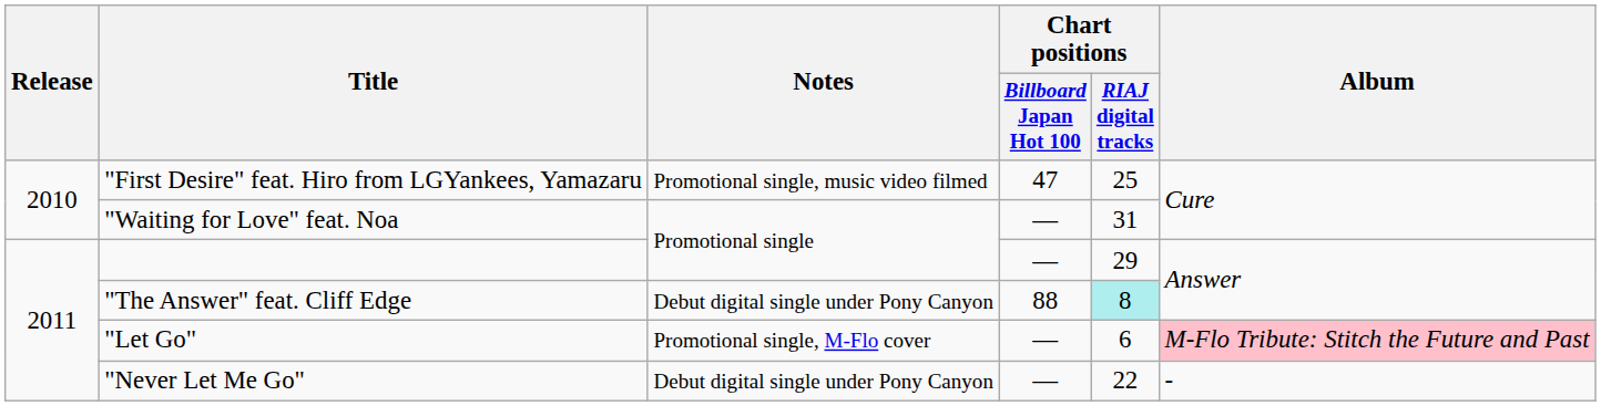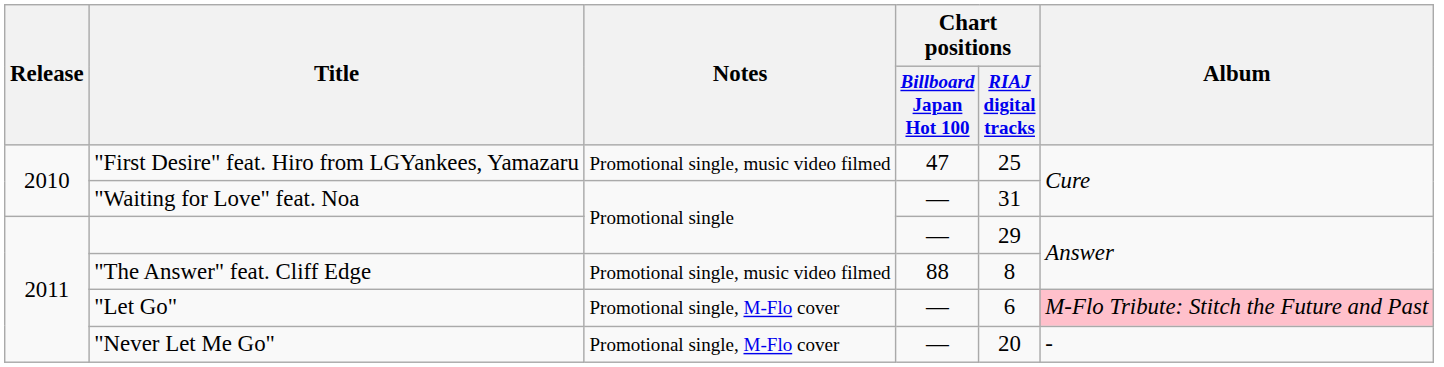 <table class="wikitable" style="text-align:center">
 <tr>
 <th rowspan="2">Release</th>
 <th rowspan="2">Title</th>
 <th rowspan="2">Notes</th>
 <th colspan="2">Chart positions</th>
 <th rowspan="2">Album</th>
 </tr>
 <tr style="font-size:smaller;">
 <th width="35"><em><a href='#'>Billboard</a></em> <a href='#'>Japan Hot 100</a><br></th>
 <th width="35"><em><a href='#'>RIAJ</a></em> <a href='#'>digital tracks</a><br></th>
 </tr>
 <tr>
 <td rowspan="2">2010</td>
 <td align="left">"First Desire" feat. Hiro from LGYankees, Yamazaru</td>
 <td align="left"><small>Promotional single, music video filmed</small></td>
 <td>47</td>
 <td>25</td>
 <td align="left" rowspan="2"><em>Cure</em></td>
 </tr>
 <tr>
 <td align="left">"Waiting for Love" feat. Noa</td>
 <td align="left" rowspan="2"><small>Promotional single</small></td>
 <td>—</td>
 <td>31</td>
 </tr>
 <tr>
 <td rowspan="4">2011</td>
 <td align="left"></td>
 <td>—</td>
 <td>29</td>
 <td align="left" rowspan="2"><em>Answer</em></td>
 </tr>
 <tr>
 <td align="left">"The Answer" feat. Cliff Edge</td>
-<td align="left"><small>Debut digital single under Pony Canyon</small></td>
+<td align="left" rowspan="1"><small>Promotional single, music video filmed</small></td>
 <td>88</td>
-<td style="background: paleturquoise;">8</td>
+<td>8</td>
 </tr>
 <tr>
 <td align="left">"Let Go"</td>
 <td align="left"><small>Promotional single, <a href='#'>M-Flo</a> cover</small></td>
 <td>—</td>
 <td>6</td>
 <td align="left" style="background: pink;"><em>M-Flo Tribute: Stitch the Future and Past</em></td>
 </tr>
 <tr>
 <td align="left">"Never Let Me Go"</td>
-<td align="left"><small>Debut digital single under Pony Canyon</small></td>
+<td align="left"><small>Promotional single, <a href='#'>M-Flo</a> cover</small></td>
 <td>—</td>
-<td>22</td>
+<td>20</td>
 <td align="left">-</td>
 </tr>
 </table>
